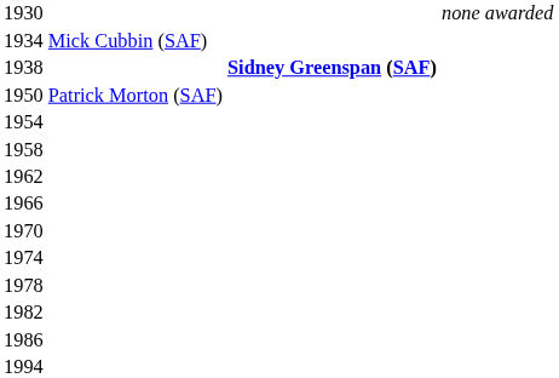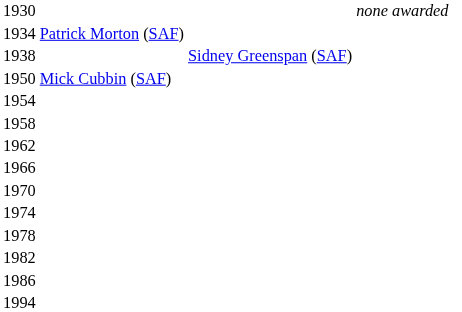 <table>
 <tr>
 <td>1930</td>
 <td></td>
 <td></td>
 <td><em>none awarded</em></td>
 </tr>
 <tr>
 <td>1934</td>
-<td> <a href='#'>Mick Cubbin</a> <span>(<a href='#'>SAF</a>)</span></td>
+<td> <a href='#'>Patrick Morton</a> <span>(<a href='#'>SAF</a>)</span></td>
 <td></td>
 <td></td>
 </tr>
 <tr>
 <td>1938</td>
 <td></td>
-<td><strong> <a href='#'>Sidney Greenspan</a> <span>(<a href='#'>SAF</a>)</span></strong></td>
+<td> <a href='#'>Sidney Greenspan</a> <span>(<a href='#'>SAF</a>)</span></td>
 <td></td>
 </tr>
 <tr>
 <td>1950</td>
-<td> <a href='#'>Patrick Morton</a> <span>(<a href='#'>SAF</a>)</span></td>
+<td> <a href='#'>Mick Cubbin</a> <span>(<a href='#'>SAF</a>)</span></td>
 <td></td>
 <td></td>
 </tr>
 <tr>
 <td nowrap>1954</td>
 <td></td>
 <td></td>
 <td></td>
 </tr>
 <tr>
 <td>1958</td>
 <td></td>
 <td></td>
 <td></td>
 </tr>
 <tr>
 <td>1962</td>
 <td></td>
 <td></td>
 <td></td>
 </tr>
 <tr>
 <td>1966</td>
 <td></td>
 <td></td>
 <td></td>
 </tr>
 <tr>
 <td>1970</td>
 <td></td>
 <td></td>
 <td></td>
 </tr>
 <tr>
 <td>1974</td>
 <td></td>
 <td></td>
 <td></td>
 </tr>
 <tr>
 <td>1978</td>
 <td></td>
 <td></td>
 <td></td>
 </tr>
 <tr>
 <td>1982</td>
 <td></td>
 <td></td>
 <td></td>
 </tr>
 <tr>
 <td>1986</td>
 <td></td>
 <td></td>
 <td></td>
 </tr>
 <tr>
 <td>1994</td>
 <td></td>
 <td></td>
 <td></td>
 </tr>
 </table>
